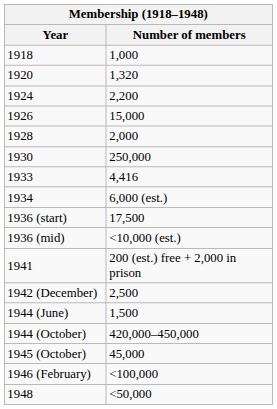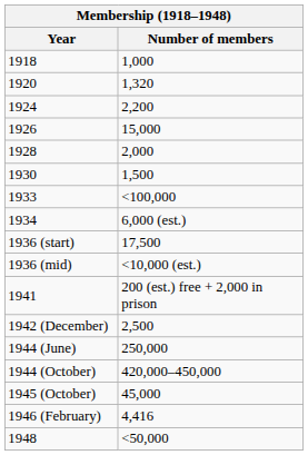 <table class="wikitable">
 <tr style="background:#c9c9c9;">
 <th colspan="9">Membership (1918–1948)</th>
 </tr>
 <tr>
 <th style="width:120px">Year</th>
 <th style="width:200px">Number of members</th>
 </tr>
 <tr>
 <td>1918</td>
 <td>1,000</td>
 </tr>
 <tr>
 <td>1920</td>
 <td>1,320</td>
 </tr>
 <tr>
 <td>1924</td>
 <td>2,200</td>
 </tr>
 <tr>
 <td>1926</td>
 <td>15,000</td>
 </tr>
 <tr>
 <td>1928</td>
 <td>2,000</td>
 </tr>
 <tr>
 <td>1930</td>
-<td>250,000</td>
+<td>1,500</td>
 </tr>
 <tr>
 <td>1933</td>
-<td>4,416</td>
+<td><100,000</td>
 </tr>
 <tr>
 <td>1934</td>
 <td>6,000 (est.)</td>
 </tr>
 <tr>
 <td>1936 (start)</td>
 <td>17,500</td>
 </tr>
 <tr>
 <td>1936 (mid)</td>
 <td><10,000 (est.)</td>
 </tr>
 <tr>
 <td>1941</td>
 <td>200 (est.) free + 2,000 in prison</td>
 </tr>
 <tr>
 <td>1942 (December)</td>
 <td>2,500</td>
 </tr>
 <tr>
 <td>1944 (June)</td>
-<td>1,500</td>
+<td>250,000</td>
 </tr>
 <tr>
 <td>1944 (October)</td>
 <td>420,000–450,000</td>
 </tr>
 <tr>
 <td>1945 (October)</td>
 <td>45,000</td>
 </tr>
 <tr>
 <td>1946 (February)</td>
-<td><100,000</td>
+<td>4,416</td>
 </tr>
 <tr>
 <td>1948</td>
 <td><50,000</td>
 </tr>
 </table>
